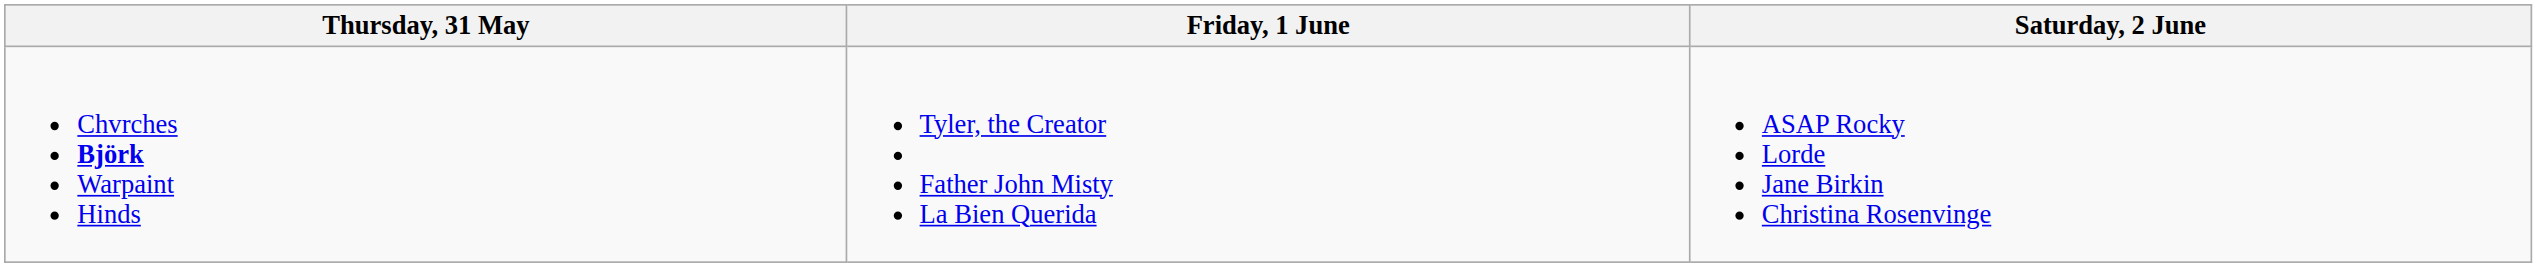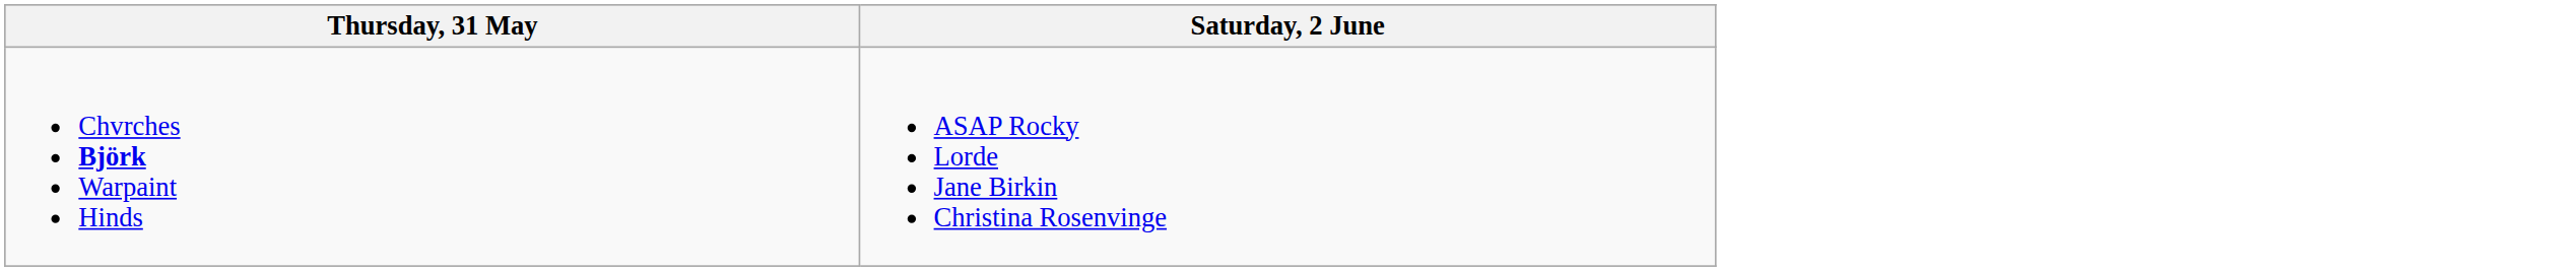 <table class="wikitable">
 <tr>
 <th width="500">Thursday, 31 May</th>
-<th width="500">Friday, 1 June</th>
 <th width="500">Saturday, 2 June</th>
 </tr>
 <tr valign="top">
 <td><br><ul><li><a href='#'>Chvrches</a></li><li><strong><a href='#'>Björk</a></strong></li><li><a href='#'>Warpaint</a></li><li><a href='#'>Hinds</a></li></ul></td>
-<td><br><ul><li><a href='#'>Tyler, the Creator</a></li><li></li><li><a href='#'>Father John Misty</a></li><li><a href='#'>La Bien Querida</a></li></ul></td>
 <td><br><ul><li><a href='#'>ASAP Rocky</a></li><li><a href='#'>Lorde</a></li><li><a href='#'>Jane Birkin</a></li><li><a href='#'>Christina Rosenvinge</a></li></ul></td>
 </tr>
 </table>
